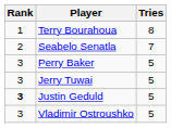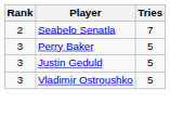 <table class="wikitable sortable">
 <tr>
 <th>Rank</th>
 <th>Player</th>
 <th>Tries</th>
-</tr>
-<tr>
-<td align=center>1</td>
-<td> <a href='#'>Terry Bourahoua</a></td>
-<td align=center>8</td>
 </tr>
 <tr>
 <td align=center>2</td>
 <td> <a href='#'>Seabelo Senatla</a></td>
 <td align=center>7</td>
 </tr>
 <tr>
 <td align=center>3</td>
 <td> <a href='#'>Perry Baker</a></td>
 <td align=center>5</td>
 </tr>
 <tr>
 <td align=center>3</td>
-<td> <a href='#'>Jerry Tuwai</a></td>
-<td align=center>5</td>
-</tr>
-<tr>
-<td align=center><strong>3</strong></td>
 <td> <a href='#'>Justin Geduld</a></td>
 <td align=center>5</td>
 </tr>
 <tr>
 <td align=center>3</td>
 <td> <a href='#'>Vladimir Ostroushko</a></td>
 <td align=center>5</td>
 </tr>
 </table>
